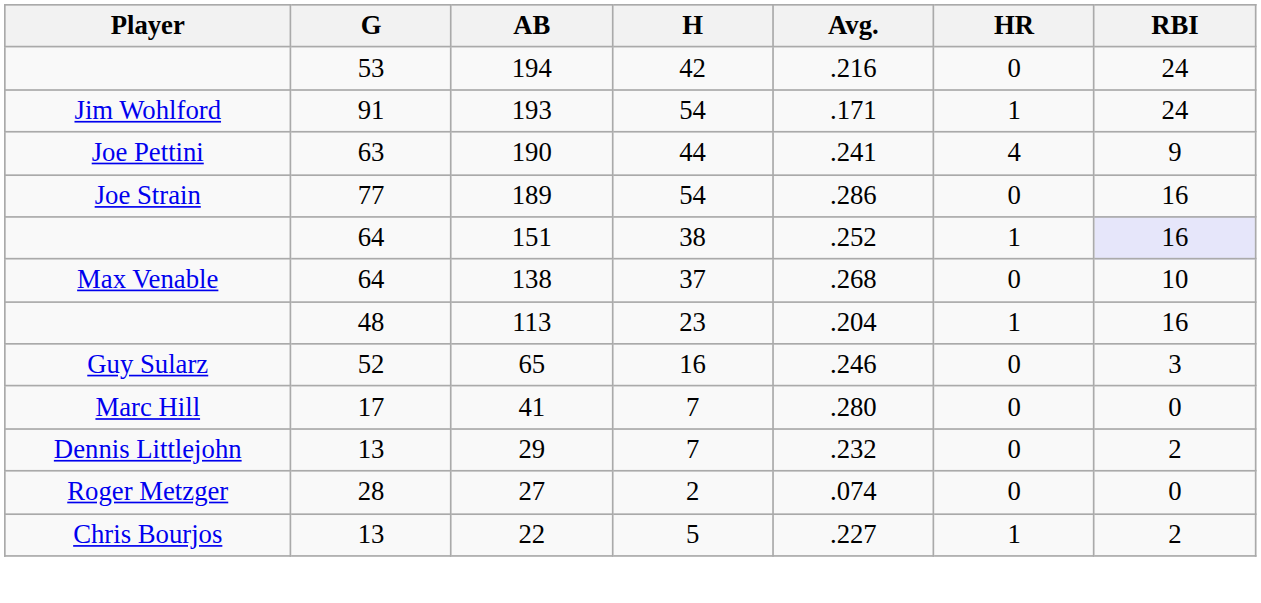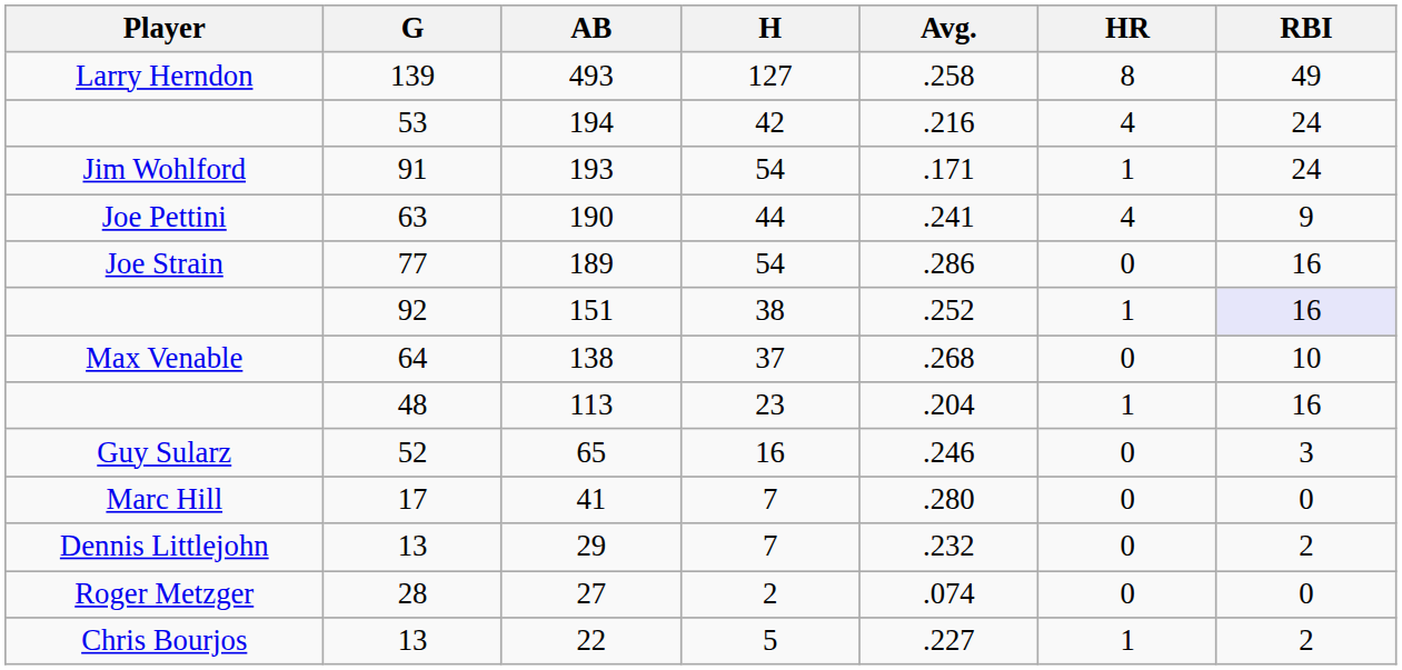 <table class="wikitable sortable">
 <tr>
 <th bgcolor="#DDDDFF" width="16%">Player</th>
 <th bgcolor="#DDDDFF" width="9%">G</th>
 <th bgcolor="#DDDDFF" width="9%">AB</th>
 <th bgcolor="#DDDDFF" width="9%">H</th>
 <th bgcolor="#DDDDFF" width="9%">Avg.</th>
 <th bgcolor="#DDDDFF" width="9%">HR</th>
 <th bgcolor="#DDDDFF" width="9%">RBI</th>
 </tr>
+<tr align="center">
+<td><a href='#'>Larry Herndon</a></td>
+<td>139</td>
+<td>493</td>
+<td>127</td>
+<td>.258</td>
+<td>8</td>
+<td>49</td>
+</tr>
 <tr align=center>
 <td></td>
 <td>53</td>
 <td>194</td>
 <td>42</td>
 <td>.216</td>
-<td>0</td>
+<td>4</td>
 <td>24</td>
 </tr>
 <tr align="center">
 <td><a href='#'>Jim Wohlford</a></td>
 <td>91</td>
 <td>193</td>
 <td>54</td>
 <td>.171</td>
 <td>1</td>
 <td>24</td>
 </tr>
 <tr align=center>
 <td><a href='#'>Joe Pettini</a></td>
 <td>63</td>
 <td>190</td>
 <td>44</td>
 <td>.241</td>
 <td>4</td>
 <td>9</td>
 </tr>
 <tr align=center>
 <td><a href='#'>Joe Strain</a></td>
 <td>77</td>
 <td>189</td>
 <td>54</td>
 <td>.286</td>
 <td>0</td>
 <td>16</td>
 </tr>
 <tr align=center>
 <td></td>
-<td>64</td>
+<td>92</td>
 <td>151</td>
 <td>38</td>
 <td>.252</td>
 <td>1</td>
 <td style="background: lavender;">16</td>
 </tr>
 <tr align="center">
 <td><a href='#'>Max Venable</a></td>
 <td>64</td>
 <td>138</td>
 <td>37</td>
 <td>.268</td>
 <td>0</td>
 <td>10</td>
 </tr>
 <tr align=center>
 <td></td>
 <td>48</td>
 <td>113</td>
 <td>23</td>
 <td>.204</td>
 <td>1</td>
 <td>16</td>
 </tr>
 <tr align="center">
 <td><a href='#'>Guy Sularz</a></td>
 <td>52</td>
 <td>65</td>
 <td>16</td>
 <td>.246</td>
 <td>0</td>
 <td>3</td>
 </tr>
 <tr align=center>
 <td><a href='#'>Marc Hill</a></td>
 <td>17</td>
 <td>41</td>
 <td>7</td>
 <td>.280</td>
 <td>0</td>
 <td>0</td>
 </tr>
 <tr align=center>
 <td><a href='#'>Dennis Littlejohn</a></td>
 <td>13</td>
 <td>29</td>
 <td>7</td>
 <td>.232</td>
 <td>0</td>
 <td>2</td>
 </tr>
 <tr align=center>
 <td><a href='#'>Roger Metzger</a></td>
 <td>28</td>
 <td>27</td>
 <td>2</td>
 <td>.074</td>
 <td>0</td>
 <td>0</td>
 </tr>
 <tr align=center>
 <td><a href='#'>Chris Bourjos</a></td>
 <td>13</td>
 <td>22</td>
 <td>5</td>
 <td>.227</td>
 <td>1</td>
 <td>2</td>
 </tr>
 </table>
